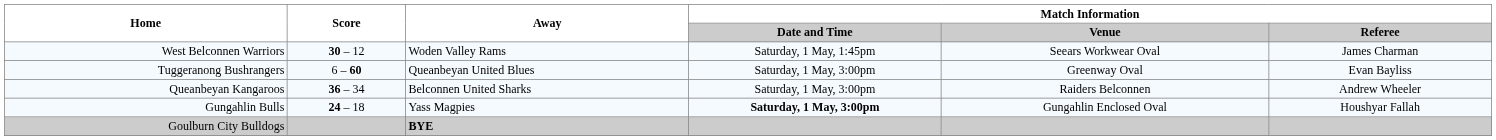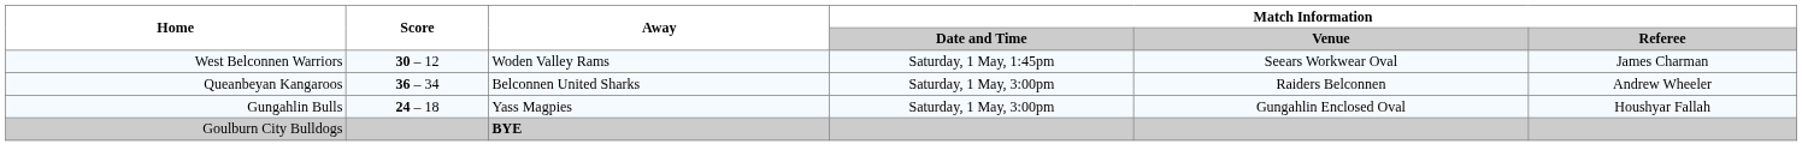 <table width="100%" cellspacing="0" cellpadding="3" border="1" style="border-collapse:collapse;  text-align:center;">
 <tr>
 <th rowspan="2" width="19%">Home</th>
 <th rowspan="2" width="8%">Score</th>
 <th rowspan="2" width="19%">Away</th>
 <th colspan="3">Match Information</th>
 </tr>
 <tr bgcolor="#CCCCCC">
 <th width="17%">Date and Time</th>
 <th width="22%">Venue</th>
 <th width="50%">Referee</th>
 </tr>
 <tr style="text-align:center; background:#f5faff;">
 <td align="right">West Belconnen Warriors </td>
 <td><strong>30</strong> – 12</td>
 <td align="left"> Woden Valley Rams</td>
 <td>Saturday, 1 May, 1:45pm</td>
 <td>Seears Workwear Oval</td>
 <td>James Charman</td>
 </tr>
 <tr style="text-align:center; background:#f5faff;">
-<td align="right">Tuggeranong Bushrangers </td>
-<td>6 – <strong>60</strong></td>
-<td align="left"> Queanbeyan United Blues</td>
-<td>Saturday, 1 May, 3:00pm</td>
-<td>Greenway Oval</td>
-<td>Evan Bayliss</td>
-</tr>
-<tr style="text-align:center; background:#f5faff;">
 <td align="right">Queanbeyan Kangaroos </td>
 <td><strong>36</strong> – 34</td>
 <td align="left"> Belconnen United Sharks</td>
 <td>Saturday, 1 May, 3:00pm</td>
 <td>Raiders Belconnen</td>
 <td>Andrew Wheeler</td>
 </tr>
 <tr style="text-align:center; background:#f5faff;">
 <td align="right">Gungahlin Bulls </td>
 <td><strong>24</strong> – 18</td>
 <td align="left"> Yass Magpies</td>
-<td><strong>Saturday, 1 May, 3:00pm</strong></td>
+<td>Saturday, 1 May, 3:00pm</td>
 <td>Gungahlin Enclosed Oval</td>
 <td>Houshyar Fallah</td>
 </tr>
 <tr style="text-align:center; background:#CCCCCC;">
 <td align="right">Goulburn City Bulldogs </td>
 <td></td>
 <td align="left"><strong>BYE</strong></td>
 <td></td>
 <td></td>
 <td></td>
 </tr>
 </table>
